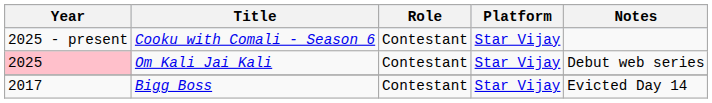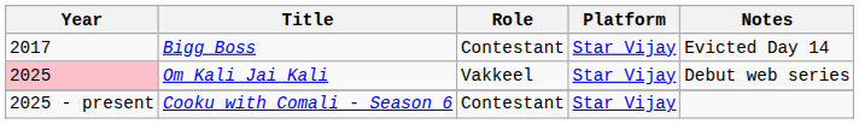 <table class="wikitable sortable">
 <tr style="background:#B0C4DE;">
 <th>Year</th>
 <th>Title</th>
 <th>Role</th>
 <th>Platform</th>
 <th>Notes</th>
 </tr>
 <tr>
+<td>2017</td>
+<td><em><a href='#'>Bigg Boss</a></em></td>
+<td>Contestant</td>
+<td><a href='#'>Star Vijay</a></td>
+<td>Evicted Day 14</td>
+</tr>
+<tr>
+<td style="background: pink;">2025</td>
+<td><em><a href='#'>Om Kali Jai Kali</a></em></td>
+<td>Vakkeel</td>
+<td><a href='#'>Star Vijay</a></td>
+<td>Debut web series</td>
+</tr>
+<tr>
+</tr>
+<tr>
 <td>2025 - present</td>
 <td><em><a href='#'>Cooku with Comali - Season 6</a></em></td>
 <td>Contestant</td>
 <td><a href='#'>Star Vijay</a></td>
 <td></td>
 </tr>
-<tr>
-<td style="background: pink;">2025</td>
-<td><em><a href='#'>Om Kali Jai Kali</a></em></td>
-<td>Contestant</td>
-<td><a href='#'>Star Vijay</a></td>
-<td>Debut web series</td>
-</tr>
-<tr>
-</tr>
-<tr>
-<td>2017</td>
-<td><em><a href='#'>Bigg Boss</a></em></td>
-<td>Contestant</td>
-<td><a href='#'>Star Vijay</a></td>
-<td>Evicted Day 14</td>
-</tr>
 </table>
